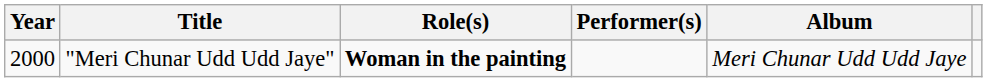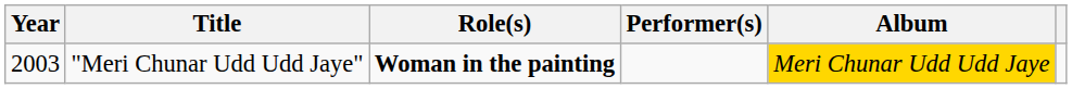 <table class="wikitable sortable">
 <tr>
 <th scope="col">Year</th>
 <th scope="col">Title</th>
 <th scope="col">Role(s)</th>
 <th scope="col">Performer(s)</th>
 <th scope="col">Album</th>
 <th scope="col" class="unsortable"></th>
 </tr>
 <tr>
-<td>2000</td>
+<td>2003</td>
 <td>"Meri Chunar Udd Udd Jaye"</td>
 <td><strong>Woman in the painting</strong></td>
 <td></td>
-<td><em>Meri Chunar Udd Udd Jaye</em></td>
+<td style="background: gold;"><em>Meri Chunar Udd Udd Jaye</em></td>
 <td style="text-align: center;"></td>
 </tr>
 </table>
